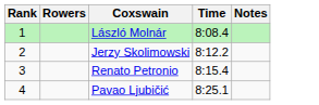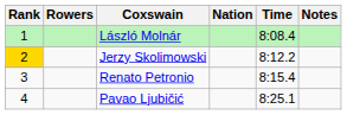 <table class="wikitable sortable" style="text-align:center">
 <tr>
 <th>Rank</th>
 <th>Rowers</th>
 <th>Coxswain</th>
+<th>Nation</th>
 <th>Time</th>
 <th>Notes</th>
 </tr>
 <tr bgcolor=bbf3bb>
 <td>1</td>
 <td align=left></td>
 <td align=left><a href='#'>László Molnár</a></td>
+<td align=left></td>
 <td>8:08.4</td>
 <td></td>
 </tr>
 <tr>
-<td>2</td>
+<td style="background: gold;">2</td>
 <td align=left></td>
 <td align=left><a href='#'>Jerzy Skolimowski</a></td>
+<td align=left></td>
 <td>8:12.2</td>
 <td></td>
 </tr>
 <tr>
 <td>3</td>
 <td align=left></td>
 <td align=left><a href='#'>Renato Petronio</a></td>
+<td align=left></td>
 <td>8:15.4</td>
 <td></td>
 </tr>
 <tr>
 <td>4</td>
 <td align=left></td>
 <td align=left><a href='#'>Pavao Ljubičić</a></td>
+<td align=left></td>
 <td>8:25.1</td>
 <td></td>
 </tr>
 </table>
